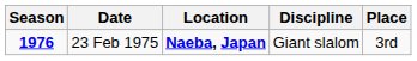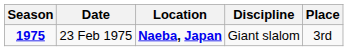 <table class=wikitable style="text-align:center">
 <tr>
 <th>Season</th>
 <th>Date</th>
 <th>Location</th>
 <th>Discipline</th>
 <th>Place</th>
 </tr>
 <tr>
-<td><strong><a href='#'>1976</a></strong></td>
+<td><strong><a href='#'>1975</a></strong></td>
 <td align=right>23 Feb 1975</td>
 <td align=left><strong> <a href='#'>Naeba</a>, <a href='#'>Japan</a></strong></td>
 <td>Giant slalom</td>
 <td>3rd</td>
 </tr>
 </table>
